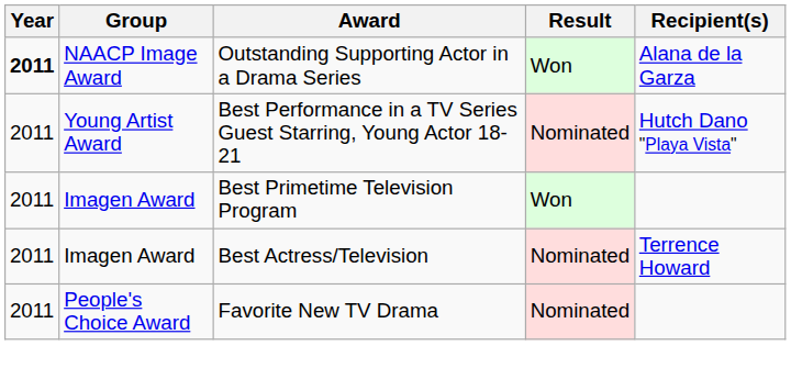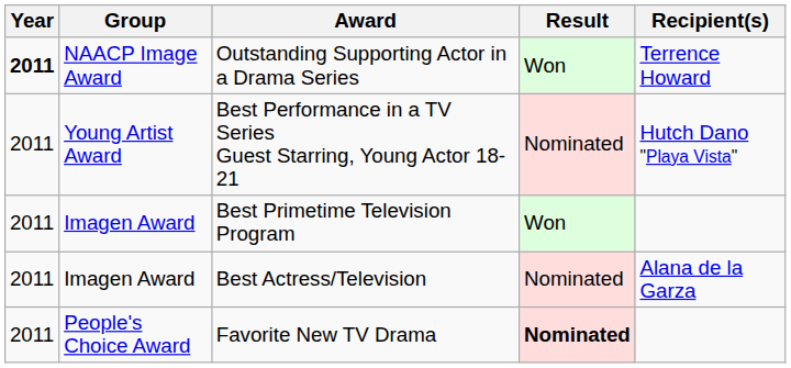 <table class="wikitable">
 <tr>
 <th>Year</th>
 <th>Group</th>
 <th>Award</th>
 <th>Result</th>
 <th>Recipient(s)</th>
 </tr>
 <tr>
 <td><strong>2011</strong></td>
 <td><a href='#'>NAACP Image Award</a></td>
 <td>Outstanding Supporting Actor in a Drama Series</td>
 <td style="background: #ddffdd">Won</td>
-<td><a href='#'>Alana de la Garza</a></td>
+<td><a href='#'>Terrence Howard</a></td>
 </tr>
 <tr>
 <td>2011</td>
 <td><a href='#'>Young Artist Award</a></td>
 <td>Best Performance in a TV Series<br>Guest Starring, Young Actor 18-21</td>
 <td style="background: #ffdddd">Nominated</td>
 <td><a href='#'>Hutch Dano</a><br><small>"<a href='#'>Playa Vista</a>"</small></td>
 </tr>
 <tr>
 <td>2011</td>
 <td><a href='#'>Imagen Award</a></td>
 <td>Best Primetime Television Program</td>
 <td style="background: #ddffdd">Won</td>
 <td></td>
 </tr>
 <tr>
 <td>2011</td>
 <td>Imagen Award</td>
 <td>Best Actress/Television</td>
 <td style="background: #ffdddd">Nominated</td>
-<td><a href='#'>Terrence Howard</a></td>
+<td><a href='#'>Alana de la Garza</a></td>
 </tr>
 <tr>
 <td>2011</td>
 <td><a href='#'>People's Choice Award</a></td>
 <td>Favorite New TV Drama</td>
-<td style="background: #ffdddd">Nominated</td>
+<td style="background: #ffdddd"><strong>Nominated</strong></td>
 <td></td>
 </tr>
 </table>
